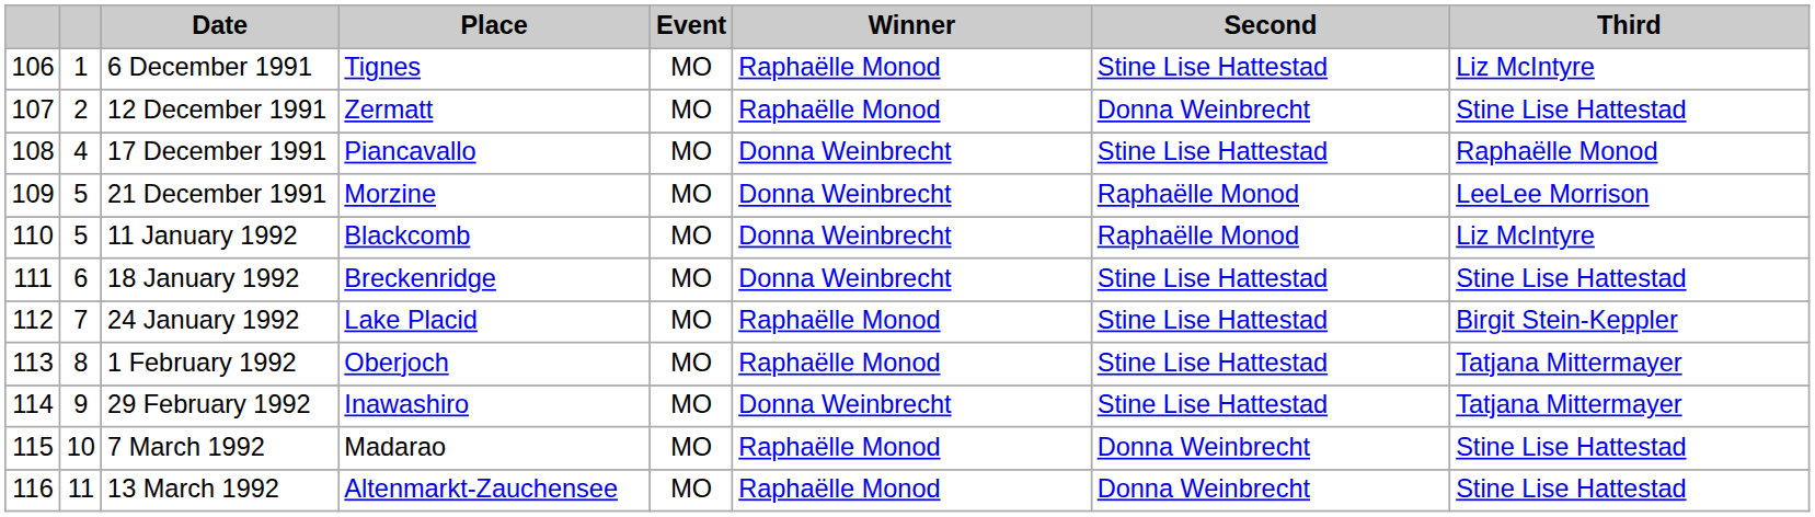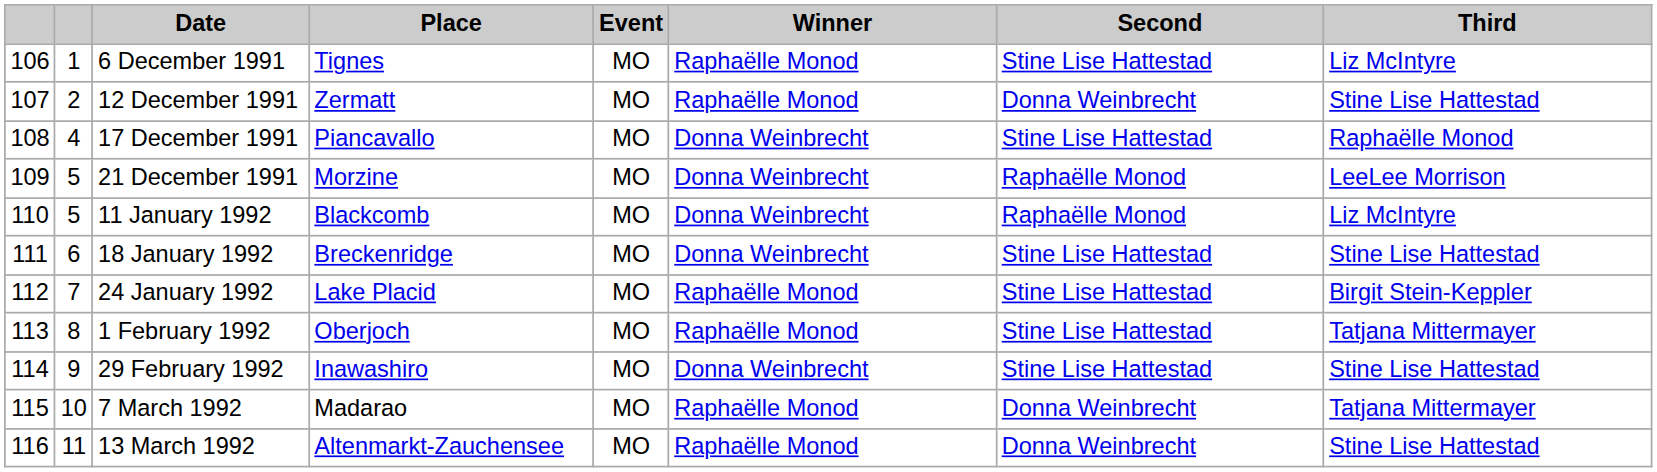 <table class="wikitable plainrowheaders" style="background:#fff; font-size:86%; line-height:16px; border:grey solid 1px; border-collapse:collapse;">
 <tr style="background:#ccc; text-align:center;">
 <th scope="col" style="background:#ccc; width=20 px;"></th>
 <th scope="col" style="background:#ccc; width=30 px;"></th>
 <th scope="col" style="background:#ccc; width:120px;">Date</th>
 <th scope="col" style="background:#ccc; width:160px;">Place</th>
 <th scope="col" style="background:#ccc; width:15px;">Event</th>
 <th scope="col" style="background:#ccc; width:185px;">Winner</th>
 <th scope="col" style="background:#ccc; width:185px;">Second</th>
 <th scope="col" style="background:#ccc; width:185px;">Third</th>
 </tr>
 <tr>
 <td align=center>106</td>
 <td align=center>1</td>
 <td>6 December 1991</td>
 <td> <a href='#'>Tignes</a></td>
 <td align=center>MO</td>
 <td> <a href='#'>Raphaëlle Monod</a></td>
 <td> <a href='#'>Stine Lise Hattestad</a></td>
 <td> <a href='#'>Liz McIntyre</a></td>
 </tr>
 <tr>
 <td align=center>107</td>
 <td align=center>2</td>
 <td>12 December 1991</td>
 <td> <a href='#'>Zermatt</a></td>
 <td align=center>MO</td>
 <td> <a href='#'>Raphaëlle Monod</a></td>
 <td> <a href='#'>Donna Weinbrecht</a></td>
 <td> <a href='#'>Stine Lise Hattestad</a></td>
 </tr>
 <tr>
 <td align=center>108</td>
 <td align=center>4</td>
 <td>17 December 1991</td>
 <td> <a href='#'>Piancavallo</a></td>
 <td align=center>MO</td>
 <td> <a href='#'>Donna Weinbrecht</a></td>
 <td> <a href='#'>Stine Lise Hattestad</a></td>
 <td> <a href='#'>Raphaëlle Monod</a></td>
 </tr>
 <tr>
 <td align=center>109</td>
 <td align=center>5</td>
 <td>21 December 1991</td>
 <td> <a href='#'>Morzine</a></td>
 <td align=center>MO</td>
 <td> <a href='#'>Donna Weinbrecht</a></td>
 <td> <a href='#'>Raphaëlle Monod</a></td>
 <td> <a href='#'>LeeLee Morrison</a></td>
 </tr>
 <tr>
 <td align=center>110</td>
 <td align=center>5</td>
 <td>11 January 1992</td>
 <td> <a href='#'>Blackcomb</a></td>
 <td align=center>MO</td>
 <td> <a href='#'>Donna Weinbrecht</a></td>
 <td> <a href='#'>Raphaëlle Monod</a></td>
 <td> <a href='#'>Liz McIntyre</a></td>
 </tr>
 <tr>
 <td align=center>111</td>
 <td align=center>6</td>
 <td>18 January 1992</td>
 <td> <a href='#'>Breckenridge</a></td>
 <td align=center>MO</td>
 <td> <a href='#'>Donna Weinbrecht</a></td>
 <td> <a href='#'>Stine Lise Hattestad</a></td>
 <td> <a href='#'>Stine Lise Hattestad</a></td>
 </tr>
 <tr>
 <td align=center>112</td>
 <td align=center>7</td>
 <td>24 January 1992</td>
 <td> <a href='#'>Lake Placid</a></td>
 <td align=center>MO</td>
 <td> <a href='#'>Raphaëlle Monod</a></td>
 <td> <a href='#'>Stine Lise Hattestad</a></td>
 <td> <a href='#'>Birgit Stein-Keppler</a></td>
 </tr>
 <tr>
 <td align=center>113</td>
 <td align=center>8</td>
 <td>1 February 1992</td>
 <td> <a href='#'>Oberjoch</a></td>
 <td align=center>MO</td>
 <td> <a href='#'>Raphaëlle Monod</a></td>
 <td> <a href='#'>Stine Lise Hattestad</a></td>
 <td> <a href='#'>Tatjana Mittermayer</a></td>
 </tr>
 <tr>
 <td align=center>114</td>
 <td align=center>9</td>
 <td>29 February 1992</td>
 <td> <a href='#'>Inawashiro</a></td>
 <td align=center>MO</td>
 <td> <a href='#'>Donna Weinbrecht</a></td>
 <td> <a href='#'>Stine Lise Hattestad</a></td>
-<td> <a href='#'>Tatjana Mittermayer</a></td>
+<td> <a href='#'>Stine Lise Hattestad</a></td>
 </tr>
 <tr>
 <td align=center>115</td>
 <td align=center>10</td>
 <td>7 March 1992</td>
 <td> Madarao</td>
 <td align=center>MO</td>
 <td> <a href='#'>Raphaëlle Monod</a></td>
 <td> <a href='#'>Donna Weinbrecht</a></td>
-<td> <a href='#'>Stine Lise Hattestad</a></td>
+<td> <a href='#'>Tatjana Mittermayer</a></td>
 </tr>
 <tr>
 <td align=center>116</td>
 <td align=center>11</td>
 <td>13 March 1992</td>
 <td> <a href='#'>Altenmarkt-Zauchensee</a></td>
 <td align=center>MO</td>
 <td> <a href='#'>Raphaëlle Monod</a></td>
 <td> <a href='#'>Donna Weinbrecht</a></td>
 <td> <a href='#'>Stine Lise Hattestad</a></td>
 </tr>
 </table>
